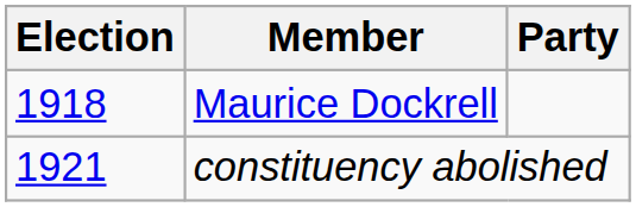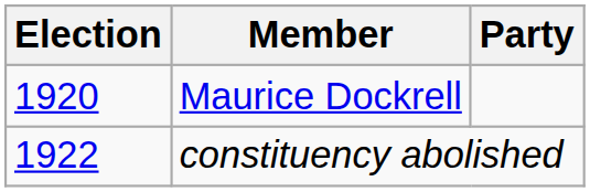 <table class="wikitable">
 <tr>
 <th>Election</th>
 <th>Member</th>
 <th colspan="2">Party</th>
 </tr>
 <tr>
-<td><a href='#'>1918</a></td>
+<td><a href='#'>1920</a></td>
 <td><a href='#'>Maurice Dockrell</a></td>
 <td></td>
 </tr>
 <tr>
-<td><a href='#'>1921</a></td>
+<td><a href='#'>1922</a></td>
 <td colspan="3"><em>constituency abolished</em></td>
 </tr>
 </table>
